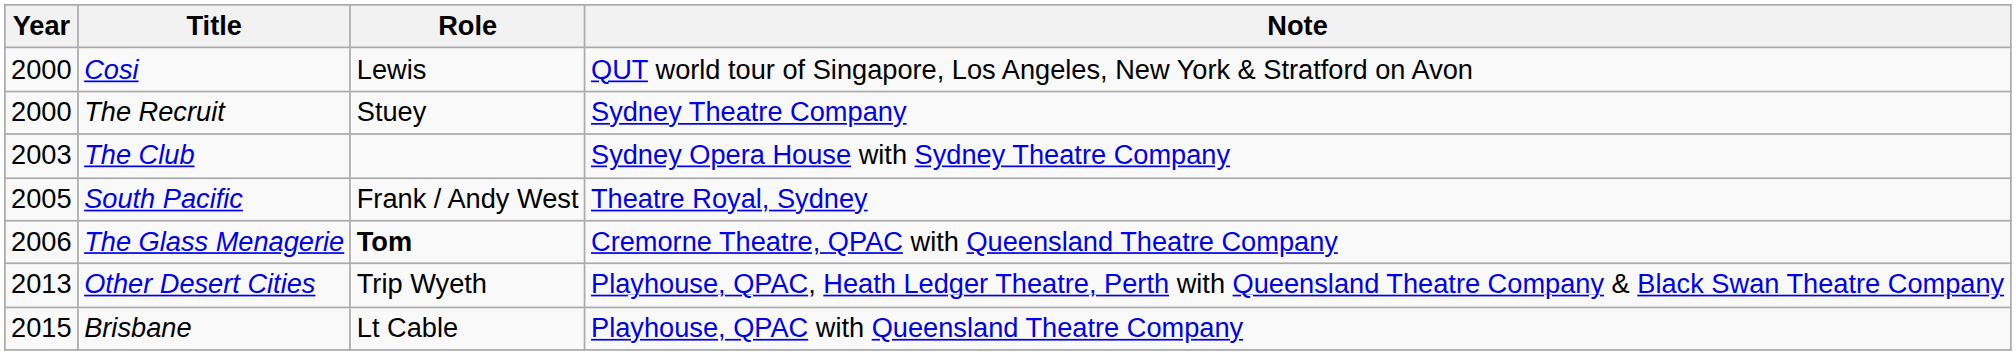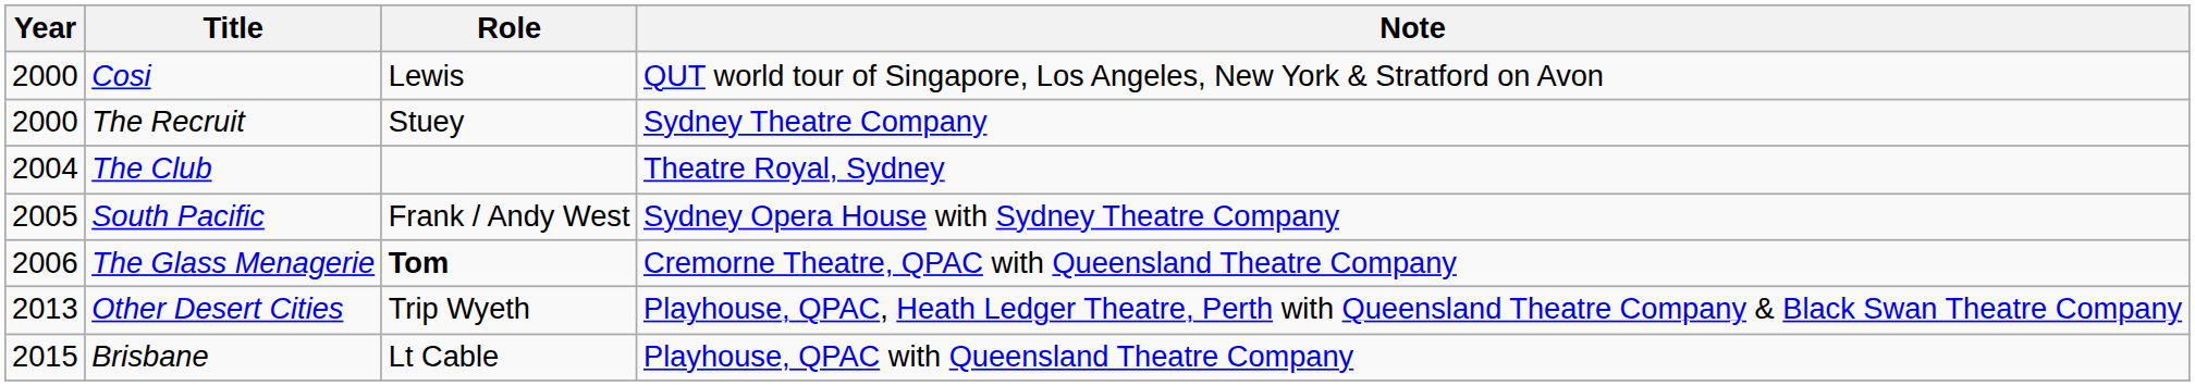 <table class="wikitable sortable plainrowheaders">
 <tr>
 <th scope="col">Year</th>
 <th scope="col">Title</th>
 <th scope="col">Role</th>
 <th scope="col">Note</th>
 </tr>
 <tr>
 <td>2000</td>
 <td><em><a href='#'>Cosi</a></em></td>
 <td>Lewis</td>
 <td><a href='#'>QUT</a> world tour of Singapore, Los Angeles, New York & Stratford on Avon</td>
 </tr>
 <tr>
 <td>2000</td>
 <td><em>The Recruit</em></td>
 <td>Stuey</td>
 <td><a href='#'>Sydney Theatre Company</a></td>
 </tr>
 <tr>
-<td>2003</td>
+<td>2004</td>
 <td><em><a href='#'>The Club</a></em></td>
 <td></td>
-<td><a href='#'>Sydney Opera House</a> with <a href='#'>Sydney Theatre Company</a></td>
+<td><a href='#'>Theatre Royal, Sydney</a></td>
 </tr>
 <tr>
 <td>2005</td>
 <td><em><a href='#'>South Pacific</a></em></td>
 <td>Frank / Andy West</td>
-<td><a href='#'>Theatre Royal, Sydney</a></td>
+<td><a href='#'>Sydney Opera House</a> with <a href='#'>Sydney Theatre Company</a></td>
 </tr>
 <tr>
 <td>2006</td>
 <td><em><a href='#'>The Glass Menagerie</a></em></td>
 <td><strong>Tom</strong></td>
 <td><a href='#'>Cremorne Theatre, QPAC</a> with <a href='#'>Queensland Theatre Company</a></td>
 </tr>
 <tr>
 <td>2013</td>
 <td><em><a href='#'>Other Desert Cities</a></em></td>
 <td>Trip Wyeth</td>
 <td><a href='#'>Playhouse, QPAC</a>, <a href='#'>Heath Ledger Theatre, Perth</a> with <a href='#'>Queensland Theatre Company</a> & <a href='#'>Black Swan Theatre Company</a></td>
 </tr>
 <tr>
 <td>2015</td>
 <td><em>Brisbane</em></td>
 <td>Lt Cable</td>
 <td><a href='#'>Playhouse, QPAC</a> with <a href='#'>Queensland Theatre Company</a></td>
 </tr>
 </table>
